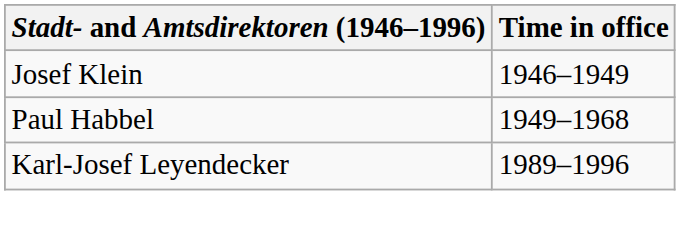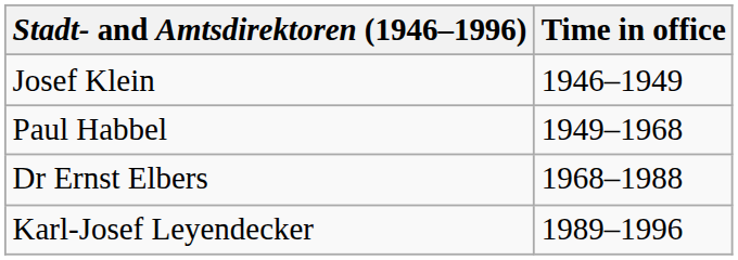 <table class="wikitable">
 <tr>
 <th><em>Stadt-</em> and <em>Amtsdirektoren</em> (1946–1996)</th>
 <th>Time in office</th>
 </tr>
 <tr>
 <td>Josef Klein</td>
 <td>1946–1949</td>
 </tr>
 <tr>
 <td>Paul Habbel</td>
 <td>1949–1968</td>
 </tr>
 <tr>
+<td>Dr Ernst Elbers</td>
+<td>1968–1988</td>
+</tr>
+<tr>
 <td>Karl-Josef Leyendecker</td>
 <td>1989–1996</td>
 </tr>
 </table>
